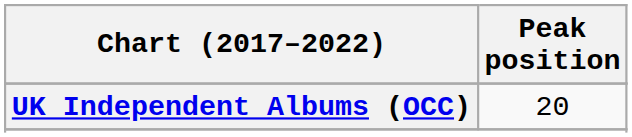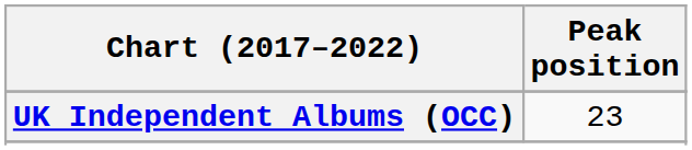 <table class="wikitable sortable plainrowheaders" style="text-align:center">
 <tr>
 <th scope="col">Chart (2017–2022)</th>
 <th scope="col">Peak<br>position</th>
 </tr>
 <tr>
 </tr>
 <tr>
 </tr>
 <tr>
 </tr>
 <tr>
 <th scope="row"><a href='#'>UK Independent Albums</a> (<a href='#'>OCC</a>)</th>
-<td>20</td>
+<td>23</td>
 </tr>
 <tr>
 </tr>
 <tr>
 </tr>
 <tr>
 </tr>
 <tr>
 </tr>
 <tr>
 </tr>
 <tr>
 </tr>
 </table>
